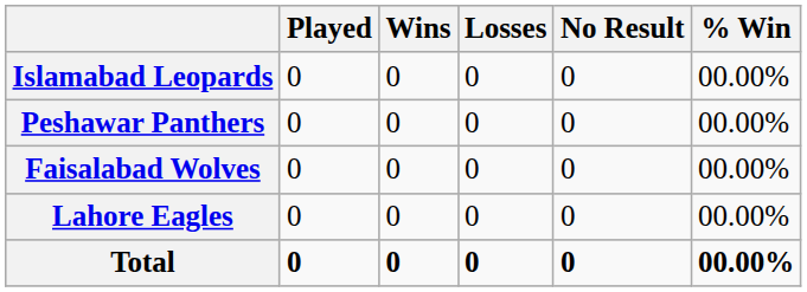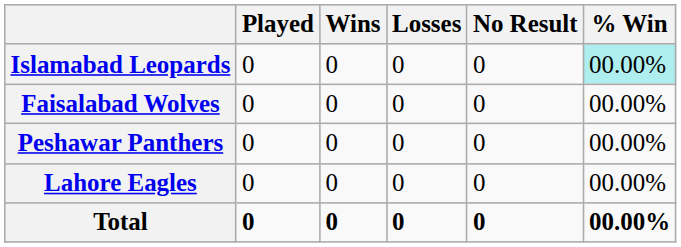 <table class="wikitable">
 <tr>
 <th></th>
 <th>Played</th>
 <th>Wins</th>
 <th>Losses</th>
 <th>No Result</th>
 <th>% Win</th>
 </tr>
 <tr>
 <th><a href='#'>Islamabad Leopards</a></th>
 <td>0</td>
 <td>0</td>
 <td>0</td>
 <td>0</td>
-<td>00.00%</td>
+<td style="background: paleturquoise;">00.00%</td>
 </tr>
 <tr>
-<th><a href='#'>Peshawar Panthers</a></th>
+<th><a href='#'>Faisalabad Wolves</a></th>
 <td>0</td>
 <td>0</td>
 <td>0</td>
 <td>0</td>
 <td>00.00%</td>
 </tr>
 <tr>
-<th><a href='#'>Faisalabad Wolves</a></th>
+<th><a href='#'>Peshawar Panthers</a></th>
 <td>0</td>
 <td>0</td>
 <td>0</td>
 <td>0</td>
 <td>00.00%</td>
 </tr>
 <tr>
 <th><a href='#'>Lahore Eagles</a></th>
 <td>0</td>
 <td>0</td>
 <td>0</td>
 <td>0</td>
 <td>00.00%</td>
 </tr>
 <tr>
 <th>Total</th>
 <td><strong>0</strong></td>
 <td><strong>0</strong></td>
 <td><strong>0</strong></td>
 <td><strong>0</strong></td>
 <td><strong>00.00%</strong></td>
 </tr>
 </table>
